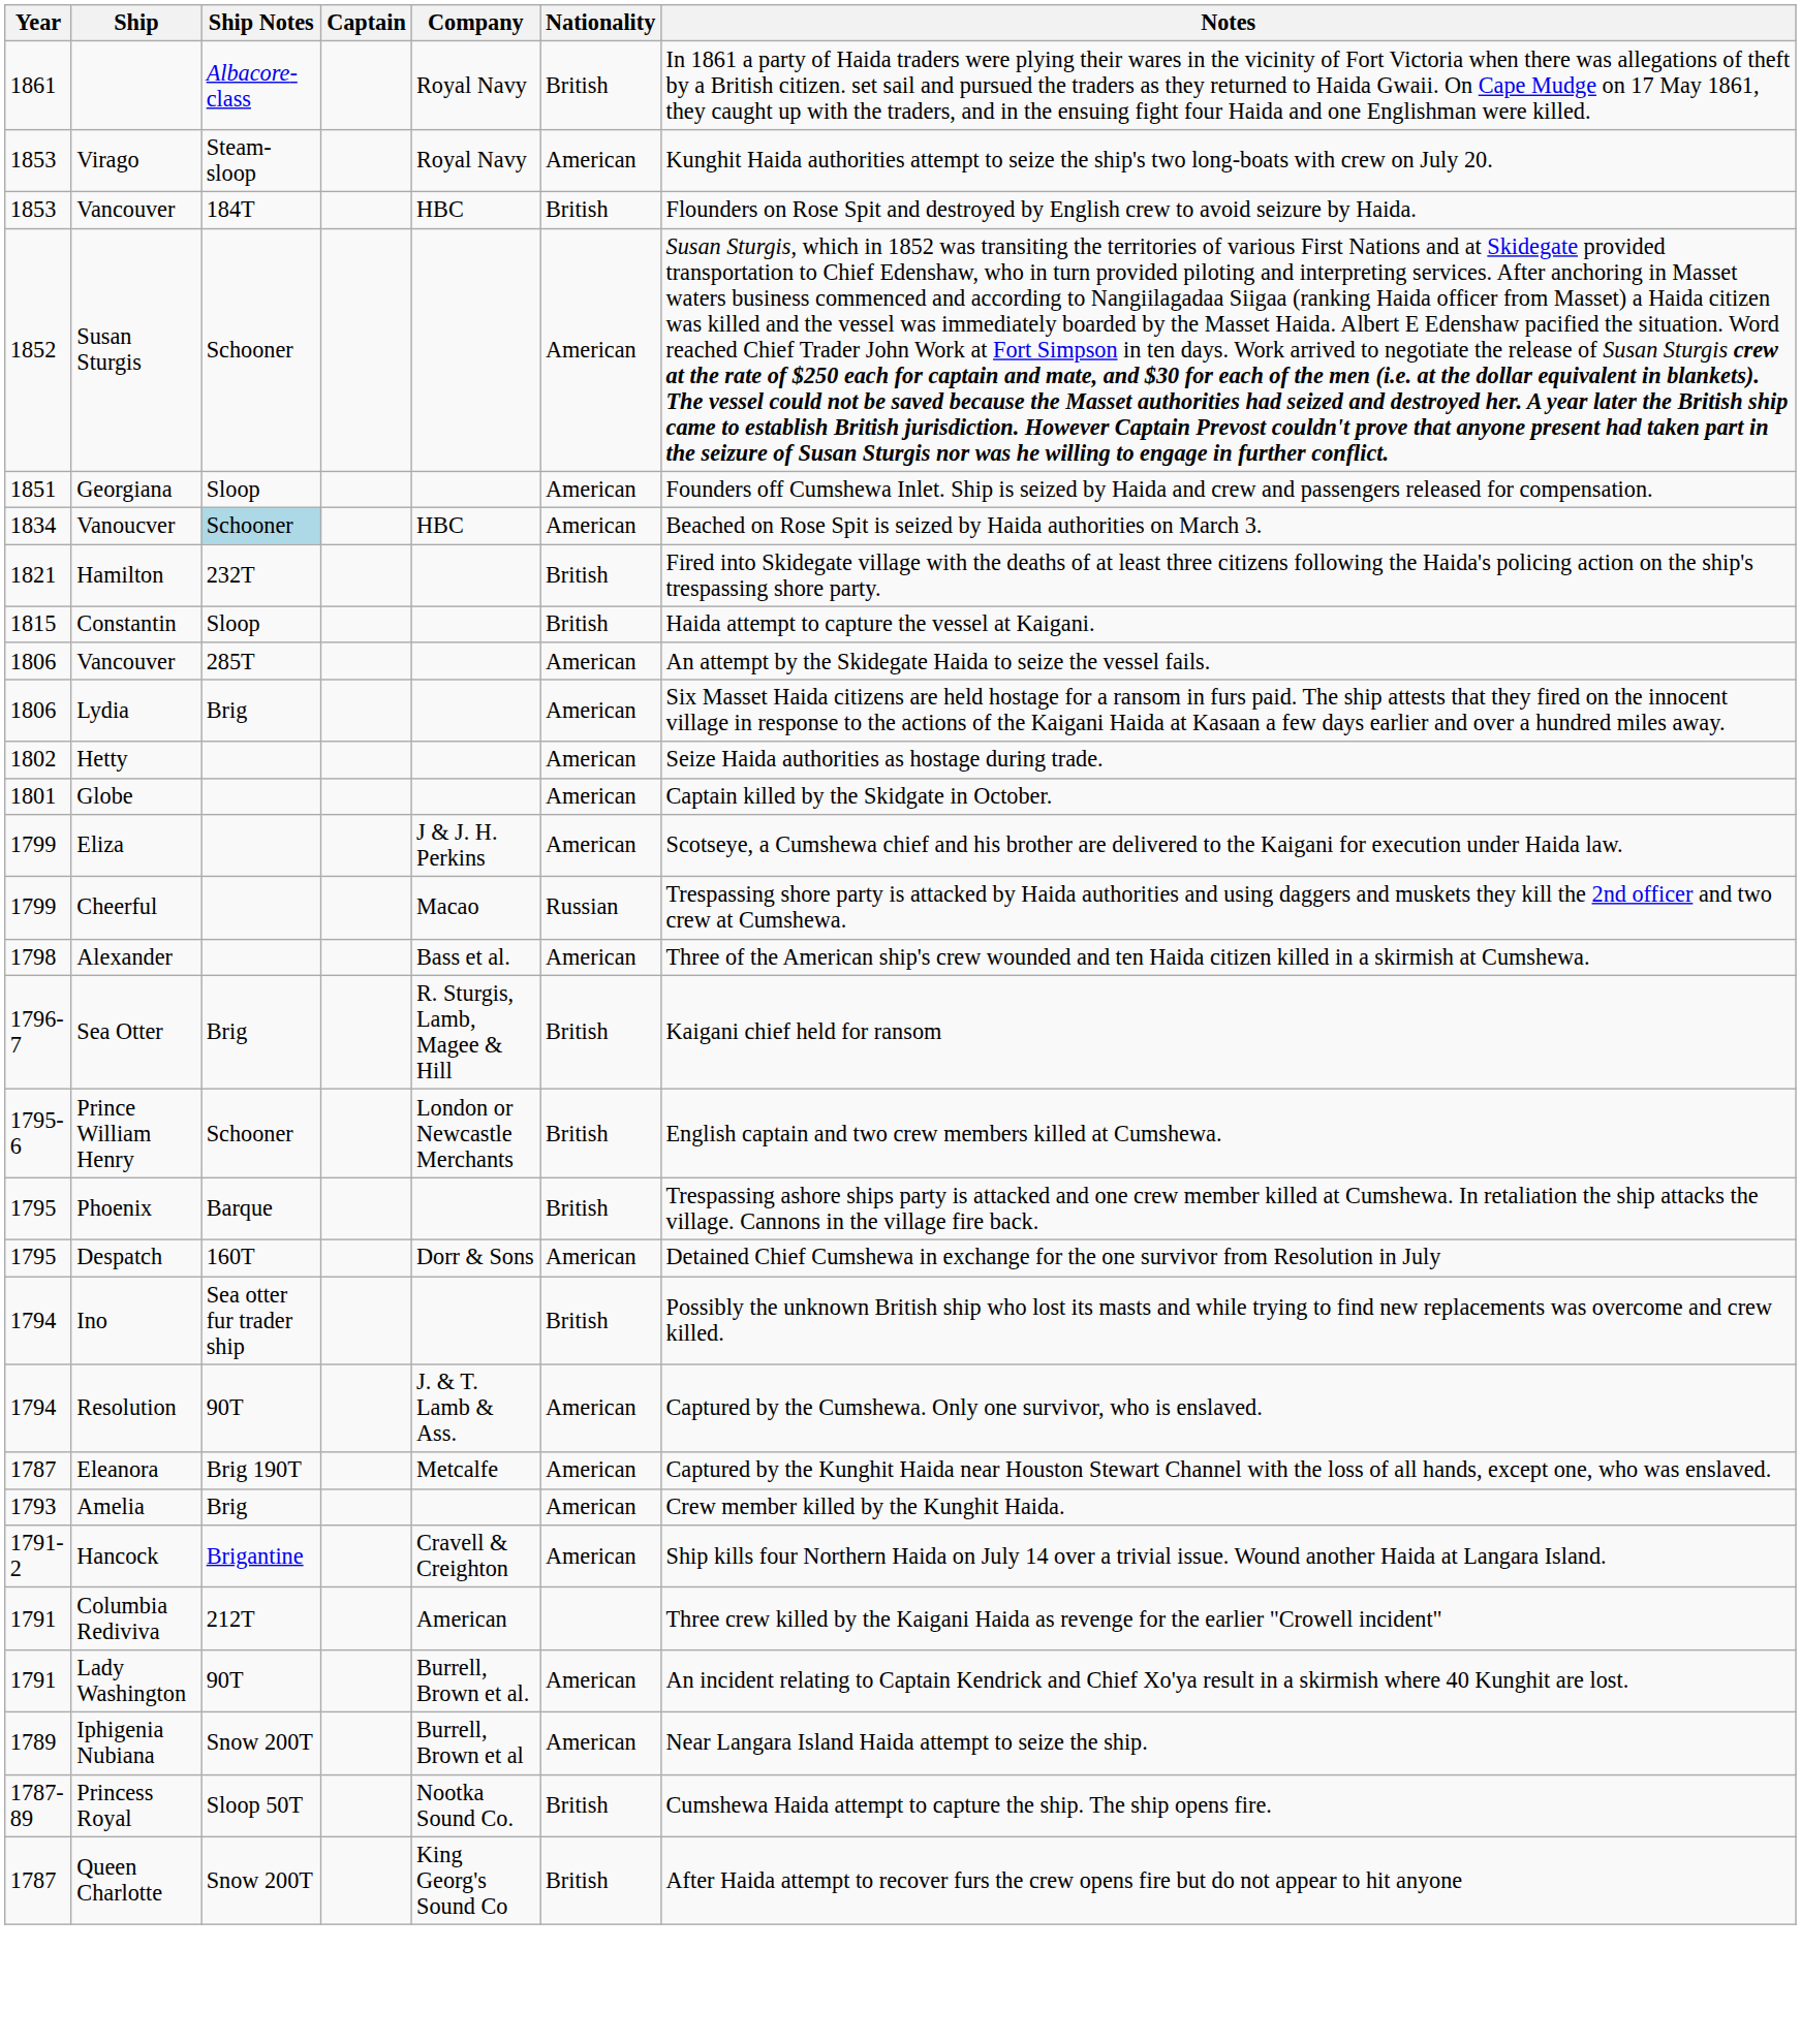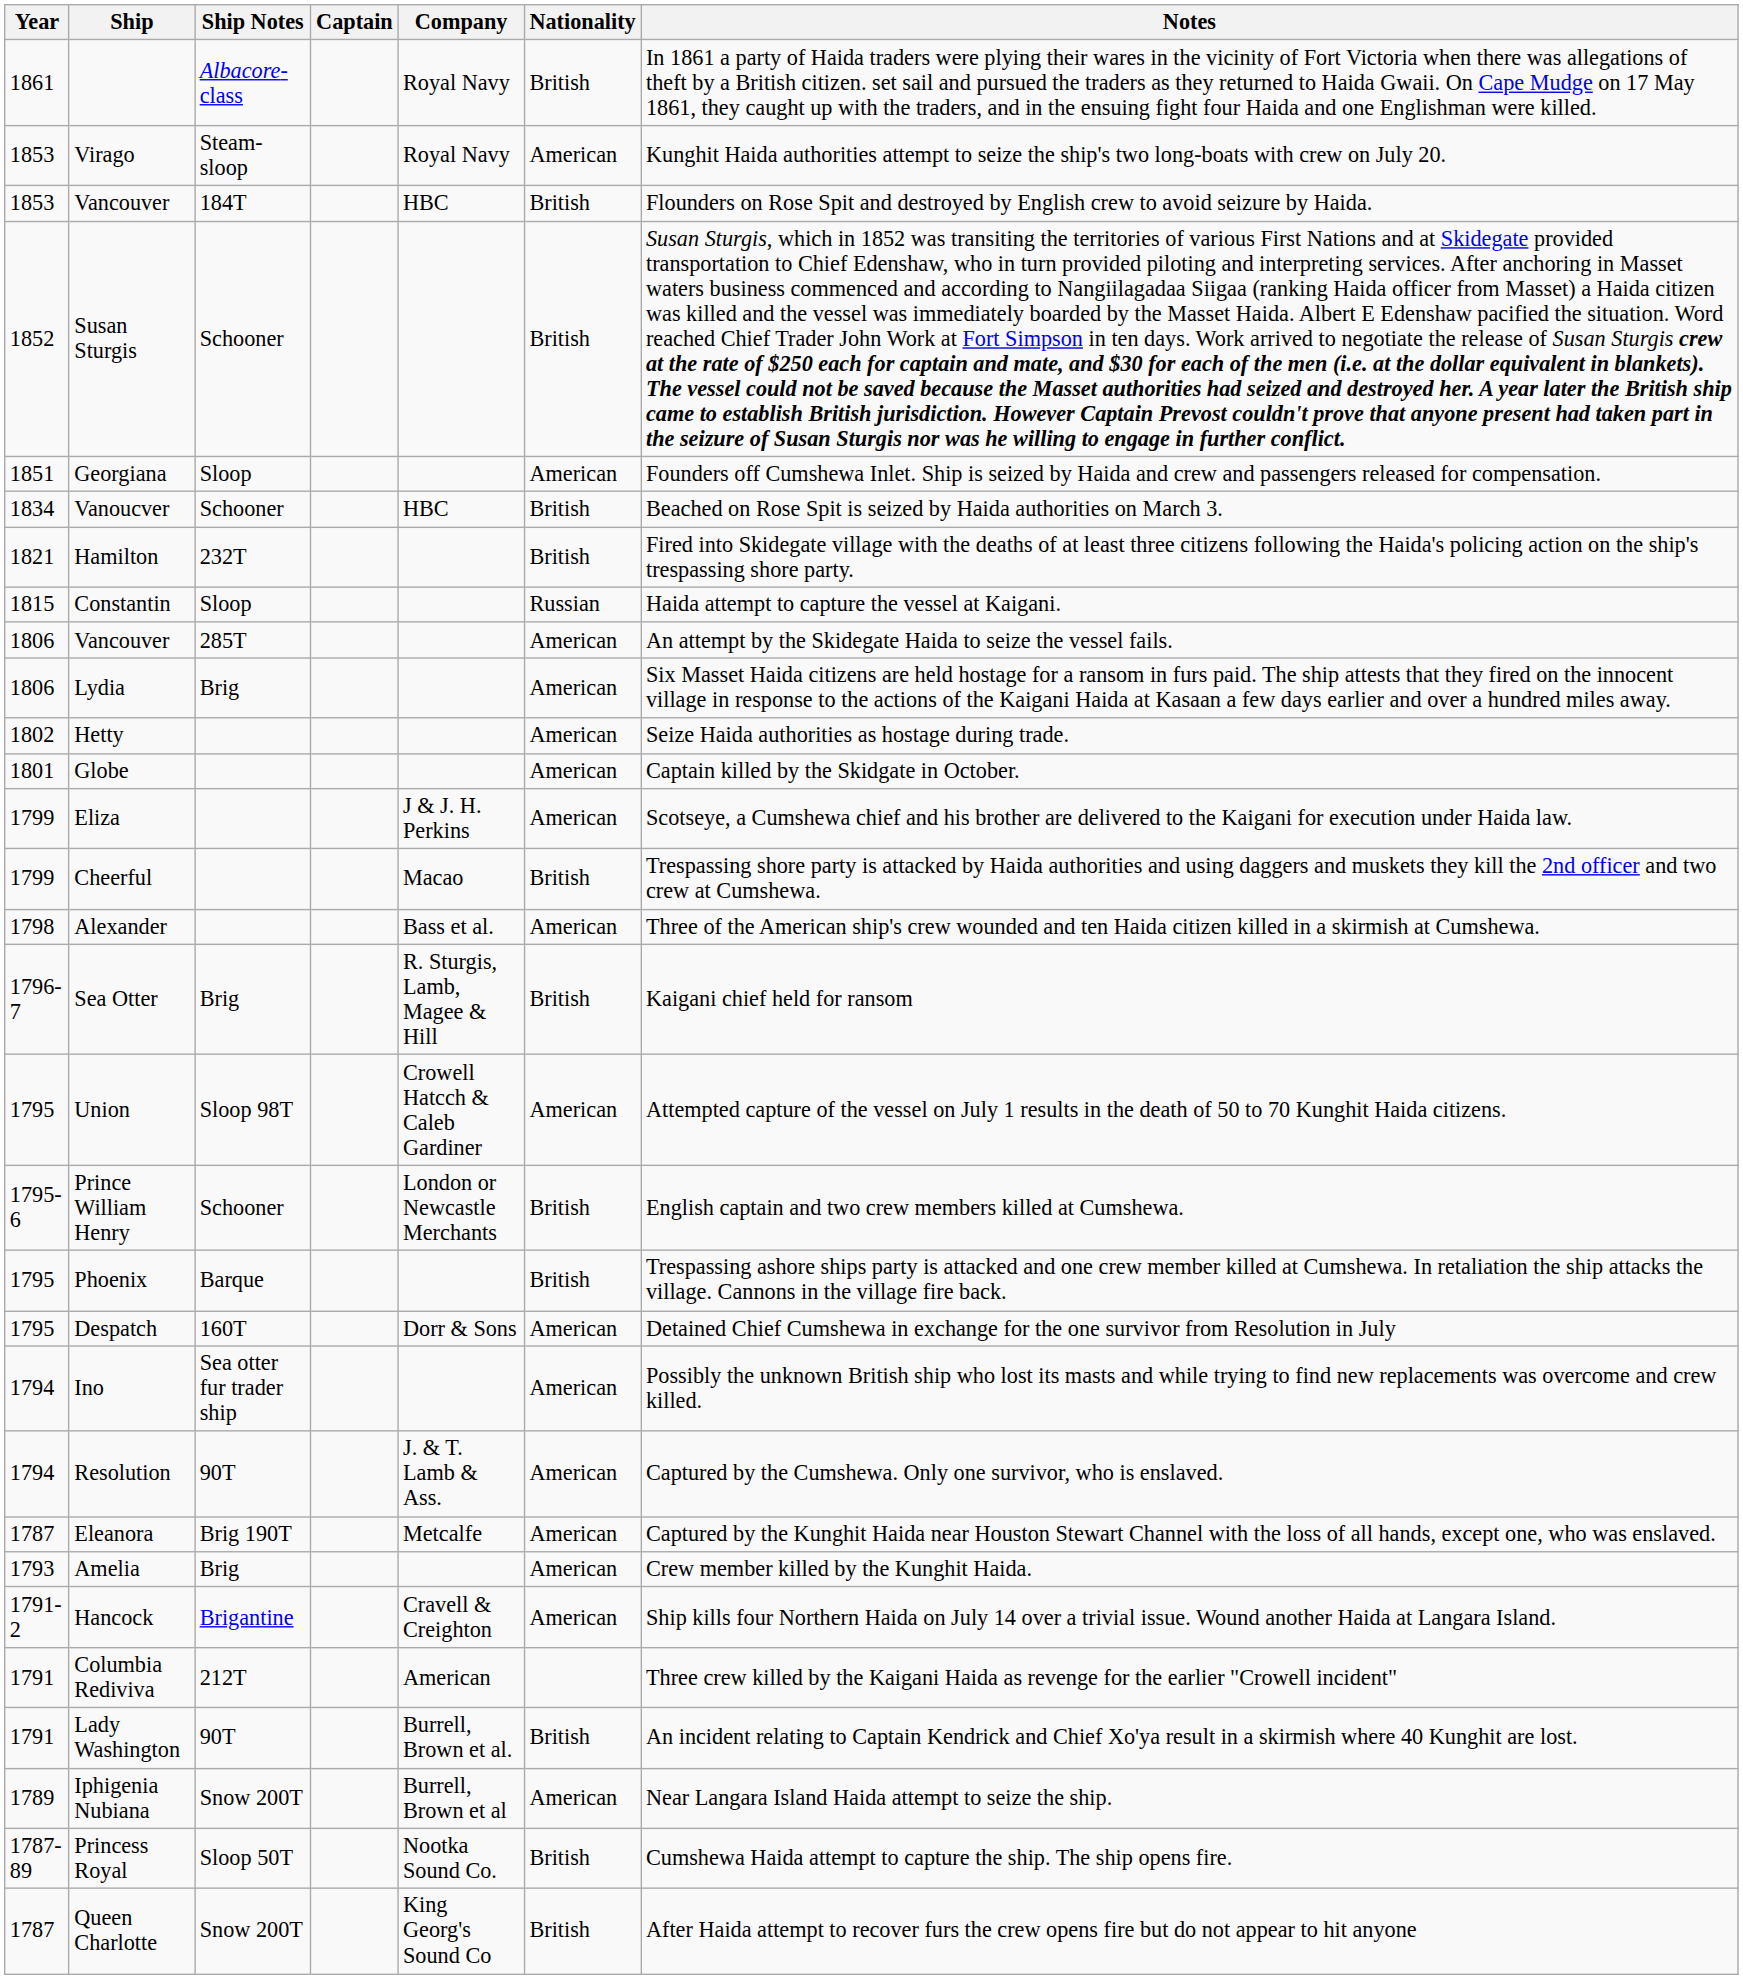 <table class="wikitable sortable" style="font-size: 100%;">
 <tr>
 <th>Year</th>
 <th>Ship</th>
 <th>Ship Notes</th>
 <th>Captain</th>
 <th>Company</th>
 <th>Nationality</th>
 <th class="unsortable">Notes</th>
 </tr>
 <tr>
 <td>1861</td>
 <td></td>
 <td><a href='#'><em>Albacore</em>-class</a></td>
 <td></td>
 <td>Royal Navy</td>
 <td>British</td>
 <td>In 1861 a party of Haida traders were plying their wares in the vicinity of Fort Victoria when there was allegations of theft by a British citizen.  set sail and pursued the traders as they returned to Haida Gwaii. On <a href='#'>Cape Mudge</a> on 17 May 1861, they caught up with the traders, and in the ensuing fight four Haida and one Englishman were killed.</td>
 </tr>
 <tr>
 <td>1853</td>
 <td>Virago</td>
 <td>Steam-sloop</td>
 <td></td>
 <td>Royal Navy</td>
 <td>American</td>
 <td>Kunghit Haida authorities attempt to seize the ship's two long-boats with crew on July 20.</td>
 </tr>
 <tr>
 <td>1853</td>
 <td>Vancouver</td>
 <td>184T</td>
 <td></td>
 <td>HBC</td>
 <td>British</td>
 <td>Flounders on Rose Spit and destroyed by English crew to avoid seizure by Haida.</td>
 </tr>
 <tr>
 <td>1852</td>
 <td>Susan Sturgis</td>
 <td>Schooner</td>
 <td></td>
 <td></td>
-<td>American</td>
+<td>British</td>
 <td><em>Susan Sturgis</em>, which in 1852 was transiting the territories of various First Nations and at <a href='#'>Skidegate</a> provided transportation to Chief Edenshaw, who in turn provided piloting and interpreting services. After anchoring in Masset waters business commenced and according to Nangiilagadaa Siigaa (ranking Haida officer from Masset) a Haida citizen was killed and the vessel was immediately boarded by the Masset Haida. Albert E Edenshaw pacified the situation. Word reached Chief Trader John Work at <a href='#'>Fort Simpson</a> in ten days. Work arrived to negotiate the release of <em>Susan Sturgis<strong> crew at the rate of $250 each for captain and mate, and $30 for each of the men (i.e. at the dollar equivalent in blankets). The vessel could not be saved because the Masset authorities had seized and destroyed her. A year later the British ship  came to establish British jurisdiction. However Captain Prevost couldn't prove that anyone present had taken part in the seizure of Susan Sturgis nor was he willing to engage in further conflict.</td>
 </tr>
 <tr>
 <td>1851</td>
 <td>Georgiana</td>
 <td>Sloop</td>
 <td></td>
 <td></td>
 <td>American</td>
 <td>Founders off Cumshewa Inlet. Ship is seized by Haida and crew and passengers released for compensation. </td>
 </tr>
 <tr>
 <td>1834</td>
 <td>Vanoucver</td>
-<td style="background: lightblue;">Schooner</td>
+<td>Schooner</td>
 <td></td>
 <td>HBC</td>
-<td>American</td>
+<td>British</td>
 <td>Beached on Rose Spit is seized by Haida authorities on March 3.</td>
 </tr>
 <tr>
 <td>1821</td>
 <td>Hamilton</td>
 <td>232T</td>
 <td></td>
 <td></td>
 <td>British</td>
 <td>Fired into Skidegate village with the deaths of at least three citizens following the Haida's policing action on the ship's trespassing shore party.</td>
 </tr>
 <tr>
 <td>1815</td>
 <td>Constantin</td>
 <td>Sloop</td>
 <td></td>
 <td></td>
-<td>British</td>
+<td>Russian</td>
 <td>Haida attempt to capture the vessel at Kaigani.</td>
 </tr>
 <tr>
 <td>1806</td>
 <td>Vancouver</td>
 <td>285T</td>
 <td></td>
 <td></td>
 <td>American</td>
 <td>An attempt by the Skidegate Haida to seize the vessel fails.</td>
 </tr>
 <tr>
 <td>1806</td>
 <td>Lydia</td>
 <td>Brig</td>
 <td></td>
 <td></td>
 <td>American</td>
 <td>Six Masset Haida citizens are held hostage for a ransom in furs paid. The ship attests that they fired on the innocent village in response to the actions of the Kaigani Haida at Kasaan a few days earlier and over a hundred miles away.</td>
 </tr>
 <tr>
 <td>1802</td>
 <td>Hetty</td>
 <td></td>
 <td></td>
 <td></td>
 <td>American</td>
 <td>Seize Haida authorities as hostage during trade.</td>
 </tr>
 <tr>
 <td>1801</td>
 <td>Globe</td>
 <td></td>
 <td></td>
 <td></td>
 <td>American</td>
 <td>Captain killed by the Skidgate in October.</td>
 </tr>
 <tr>
 <td>1799</td>
 <td>Eliza</td>
 <td></td>
 <td></td>
 <td>J & J. H. Perkins</td>
 <td>American</td>
 <td>Scotseye, a Cumshewa chief and his brother are delivered to the Kaigani for execution under Haida law.</td>
 </tr>
 <tr>
 <td>1799</td>
 <td>Cheerful</td>
 <td></td>
 <td></td>
 <td>Macao</td>
-<td>Russian</td>
+<td>British</td>
 <td>Trespassing shore party is attacked by Haida authorities and using daggers and muskets they kill the <a href='#'>2nd officer</a> and two crew at Cumshewa.</td>
 </tr>
 <tr>
 <td>1798</td>
 <td>Alexander</td>
 <td></td>
 <td></td>
 <td>Bass et al.</td>
 <td>American</td>
 <td>Three of the American ship's crew wounded and ten Haida citizen killed in a skirmish at Cumshewa.</td>
 </tr>
 <tr>
 <td>1796-7</td>
 <td>Sea Otter</td>
 <td>Brig</td>
 <td></td>
 <td>R. Sturgis, Lamb, Magee & Hill</td>
 <td>British</td>
 <td>Kaigani chief held for ransom</td>
+</tr>
+<tr>
+<td>1795</td>
+<td>Union</td>
+<td>Sloop 98T</td>
+<td></td>
+<td>Crowell Hatcch & Caleb Gardiner</td>
+<td>American</td>
+<td>Attempted capture of the vessel on July 1 results in the death of 50 to 70 Kunghit Haida citizens.</td>
 </tr>
 <tr>
 <td>1795-6</td>
 <td>Prince William Henry</td>
 <td>Schooner</td>
 <td></td>
 <td>London or Newcastle Merchants</td>
 <td>British</td>
 <td>English captain and two crew members killed at Cumshewa.</td>
 </tr>
 <tr>
 <td>1795</td>
 <td>Phoenix</td>
 <td>Barque</td>
 <td></td>
 <td></td>
 <td>British</td>
 <td>Trespassing ashore ships party is attacked and one crew member killed at Cumshewa. In retaliation the ship attacks the village. Cannons in the village fire back.</td>
 </tr>
 <tr>
 <td>1795</td>
 <td>Despatch</td>
 <td>160T</td>
 <td></td>
 <td>Dorr & Sons</td>
 <td>American</td>
 <td>Detained Chief Cumshewa in exchange for the one survivor from Resolution in July</td>
 </tr>
 <tr>
 <td>1794</td>
 <td>Ino</td>
 <td>Sea otter fur trader ship</td>
 <td></td>
 <td></td>
-<td>British</td>
+<td>American</td>
 <td>Possibly the unknown British ship who lost its masts and while trying to find new replacements was overcome and crew killed. </td>
 </tr>
 <tr>
 <td>1794</td>
 <td>Resolution</td>
 <td>90T</td>
 <td></td>
 <td>J. & T. Lamb & Ass.</td>
 <td>American</td>
 <td>Captured by the Cumshewa. Only one survivor, who is enslaved.</td>
 </tr>
 <tr>
 <td>1787</td>
 <td>Eleanora</td>
 <td>Brig 190T</td>
 <td></td>
 <td>Metcalfe</td>
 <td>American</td>
 <td>Captured by the Kunghit Haida near Houston Stewart Channel with the loss of all hands, except one, who was enslaved.</td>
 </tr>
 <tr>
 <td>1793</td>
 <td>Amelia</td>
 <td>Brig</td>
 <td></td>
 <td></td>
 <td>American</td>
 <td>Crew member killed by the Kunghit Haida.</td>
 </tr>
 <tr>
 <td>1791-2</td>
 <td>Hancock</td>
 <td><a href='#'>Brigantine</a></td>
 <td></td>
 <td>Cravell & Creighton</td>
 <td>American</td>
 <td>Ship kills four Northern Haida on July 14 over a trivial issue. Wound another Haida at Langara Island.</td>
 </tr>
 <tr>
 <td>1791</td>
 <td>Columbia Rediviva</td>
 <td>212T</td>
 <td></td>
 <td>American</td>
 <td></td>
 <td>Three crew killed by the Kaigani Haida as revenge for the earlier "Crowell incident"</td>
 </tr>
 <tr>
 <td>1791</td>
 <td>Lady Washington</td>
 <td>90T</td>
 <td></td>
 <td>Burrell, Brown et al.</td>
-<td>American</td>
+<td>British</td>
 <td>An incident relating to Captain Kendrick and Chief Xo'ya result in a skirmish where 40 Kunghit are lost.</td>
 </tr>
 <tr>
 <td>1789</td>
 <td>Iphigenia Nubiana</td>
 <td>Snow 200T</td>
 <td></td>
 <td>Burrell, Brown et al</td>
 <td>American</td>
 <td>Near Langara Island Haida attempt to seize the ship.</td>
 </tr>
 <tr>
 <td>1787-89</td>
 <td>Princess Royal</td>
 <td>Sloop 50T</td>
 <td></td>
 <td>Nootka Sound Co.</td>
 <td>British</td>
 <td>Cumshewa Haida attempt to capture the ship. The ship opens fire.</td>
 </tr>
 <tr>
 <td>1787</td>
 <td>Queen Charlotte</td>
 <td>Snow 200T</td>
 <td></td>
 <td>King Georg's Sound Co</td>
 <td>British</td>
 <td>After Haida attempt to recover furs the crew opens fire but do not appear to hit anyone</td>
 </tr>
 </table>
